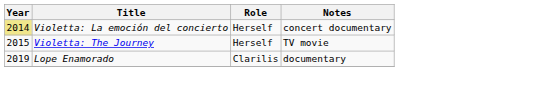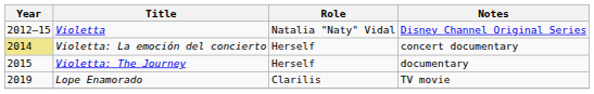 <table class="wikitable">
 <tr>
 <th>Year</th>
 <th>Title</th>
 <th>Role</th>
 <th>Notes</th>
+</tr>
+<tr>
+<td>2012–15</td>
+<td><em><a href='#'>Violetta</a></em></td>
+<td>Natalia "Naty" Vidal</td>
+<td><a href='#'>Disney Channel Original Series</a></td>
 </tr>
 <tr>
 <td style="background: khaki;">2014</td>
 <td><em>Violetta: La emoción del concierto</em></td>
 <td>Herself</td>
 <td>concert documentary</td>
 </tr>
 <tr>
 <td>2015</td>
 <td><em><a href='#'>Violetta: The Journey</a></em></td>
 <td>Herself</td>
-<td>TV movie</td>
+<td>documentary</td>
 </tr>
 <tr>
 <td>2019</td>
 <td><em>Lope Enamorado</em></td>
 <td>Clarilis</td>
-<td>documentary</td>
+<td>TV movie</td>
 </tr>
 <tr>
 </tr>
 </table>
